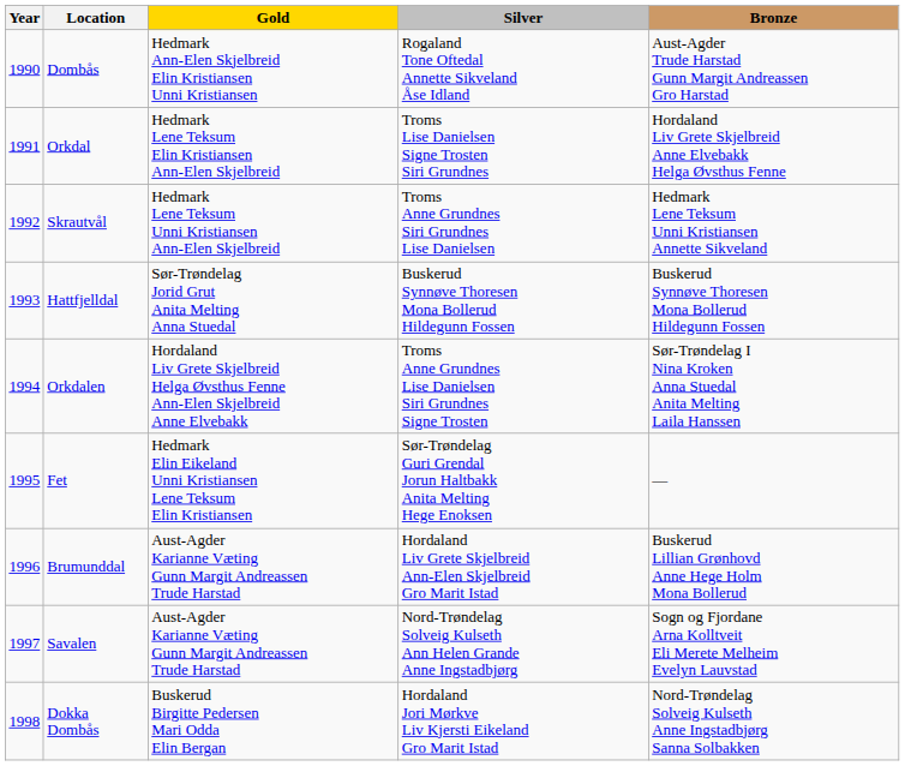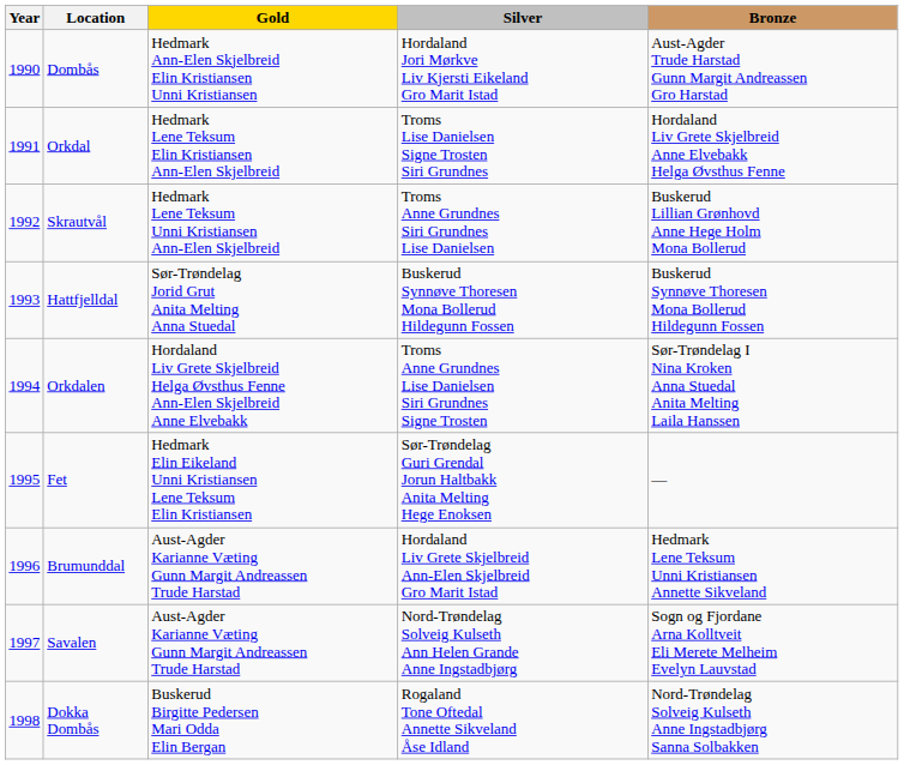 <table class="wikitable">
 <tr>
 <th>Year</th>
 <th width="100">Location</th>
 <th style="background:gold" width="250">Gold</th>
 <th style="background:silver" width="250">Silver</th>
 <th style="background:#cc9966" width="250">Bronze</th>
 </tr>
 <tr>
 <td><a href='#'>1990</a></td>
 <td><a href='#'>Dombås</a></td>
 <td>Hedmark<br><a href='#'>Ann-Elen Skjelbreid</a><br><a href='#'>Elin Kristiansen</a><br><a href='#'>Unni Kristiansen</a></td>
-<td>Rogaland<br><a href='#'>Tone Oftedal</a><br><a href='#'>Annette Sikveland</a><br><a href='#'>Åse Idland</a></td>
+<td>Hordaland<br><a href='#'>Jori Mørkve</a><br><a href='#'>Liv Kjersti Eikeland</a><br><a href='#'>Gro Marit Istad</a></td>
 <td>Aust-Agder<br><a href='#'>Trude Harstad</a><br><a href='#'>Gunn Margit Andreassen</a><br><a href='#'>Gro Harstad</a></td>
 </tr>
 <tr>
 <td><a href='#'>1991</a></td>
 <td><a href='#'>Orkdal</a></td>
 <td>Hedmark<br><a href='#'>Lene Teksum</a><br><a href='#'>Elin Kristiansen</a><br><a href='#'>Ann-Elen Skjelbreid</a></td>
 <td>Troms<br><a href='#'>Lise Danielsen</a><br><a href='#'>Signe Trosten</a><br><a href='#'>Siri Grundnes</a></td>
 <td>Hordaland<br><a href='#'>Liv Grete Skjelbreid</a><br><a href='#'>Anne Elvebakk</a><br><a href='#'>Helga Øvsthus Fenne</a></td>
 </tr>
 <tr>
 <td><a href='#'>1992</a></td>
 <td><a href='#'>Skrautvål</a></td>
 <td>Hedmark<br><a href='#'>Lene Teksum</a><br><a href='#'>Unni Kristiansen</a><br><a href='#'>Ann-Elen Skjelbreid</a></td>
 <td>Troms<br><a href='#'>Anne Grundnes</a><br><a href='#'>Siri Grundnes</a><br><a href='#'>Lise Danielsen</a></td>
-<td>Hedmark<br><a href='#'>Lene Teksum</a><br><a href='#'>Unni Kristiansen</a><br><a href='#'>Annette Sikveland</a></td>
+<td>Buskerud<br><a href='#'>Lillian Grønhovd</a><br><a href='#'>Anne Hege Holm</a><br><a href='#'>Mona Bollerud</a></td>
 </tr>
 <tr>
 <td><a href='#'>1993</a></td>
 <td><a href='#'>Hattfjelldal</a></td>
 <td>Sør-Trøndelag<br><a href='#'>Jorid Grut</a><br><a href='#'>Anita Melting</a><br><a href='#'>Anna Stuedal</a></td>
 <td>Buskerud<br><a href='#'>Synnøve Thoresen</a><br><a href='#'>Mona Bollerud</a><br><a href='#'>Hildegunn Fossen</a></td>
 <td>Buskerud<br><a href='#'>Synnøve Thoresen</a><br><a href='#'>Mona Bollerud</a><br><a href='#'>Hildegunn Fossen</a></td>
 </tr>
 <tr>
 <td><a href='#'>1994</a></td>
 <td><a href='#'>Orkdalen</a></td>
 <td>Hordaland<br><a href='#'>Liv Grete Skjelbreid</a><br><a href='#'>Helga Øvsthus Fenne</a><br><a href='#'>Ann-Elen Skjelbreid</a><br><a href='#'>Anne Elvebakk</a></td>
 <td>Troms<br><a href='#'>Anne Grundnes</a><br><a href='#'>Lise Danielsen</a><br><a href='#'>Siri Grundnes</a><br><a href='#'>Signe Trosten</a></td>
 <td>Sør-Trøndelag I<br><a href='#'>Nina Kroken</a><br><a href='#'>Anna Stuedal</a><br><a href='#'>Anita Melting</a><br><a href='#'>Laila Hanssen</a></td>
 </tr>
 <tr>
 <td><a href='#'>1995</a></td>
 <td><a href='#'>Fet</a></td>
 <td>Hedmark<br><a href='#'>Elin Eikeland</a><br><a href='#'>Unni Kristiansen</a><br><a href='#'>Lene Teksum</a><br><a href='#'>Elin Kristiansen</a></td>
 <td>Sør-Trøndelag<br><a href='#'>Guri Grendal</a><br><a href='#'>Jorun Haltbakk</a><br><a href='#'>Anita Melting</a><br><a href='#'>Hege Enoksen</a></td>
 <td>—</td>
 </tr>
 <tr>
 <td><a href='#'>1996</a></td>
 <td><a href='#'>Brumunddal</a></td>
 <td>Aust-Agder<br><a href='#'>Karianne Væting</a><br><a href='#'>Gunn Margit Andreassen</a><br><a href='#'>Trude Harstad</a></td>
 <td>Hordaland<br><a href='#'>Liv Grete Skjelbreid</a><br><a href='#'>Ann-Elen Skjelbreid</a><br><a href='#'>Gro Marit Istad</a></td>
-<td>Buskerud<br><a href='#'>Lillian Grønhovd</a><br><a href='#'>Anne Hege Holm</a><br><a href='#'>Mona Bollerud</a></td>
+<td>Hedmark<br><a href='#'>Lene Teksum</a><br><a href='#'>Unni Kristiansen</a><br><a href='#'>Annette Sikveland</a></td>
 </tr>
 <tr>
 <td><a href='#'>1997</a></td>
 <td><a href='#'>Savalen</a></td>
 <td>Aust-Agder<br><a href='#'>Karianne Væting</a><br><a href='#'>Gunn Margit Andreassen</a><br><a href='#'>Trude Harstad</a></td>
 <td>Nord-Trøndelag<br><a href='#'>Solveig Kulseth</a><br><a href='#'>Ann Helen Grande</a><br><a href='#'>Anne Ingstadbjørg</a></td>
 <td>Sogn og Fjordane<br><a href='#'>Arna Kolltveit</a><br><a href='#'>Eli Merete Melheim</a><br><a href='#'>Evelyn Lauvstad</a></td>
 </tr>
 <tr>
 <td><a href='#'>1998</a></td>
 <td><a href='#'>Dokka</a><br><a href='#'>Dombås</a></td>
 <td>Buskerud<br><a href='#'>Birgitte Pedersen</a><br><a href='#'>Mari Odda</a><br><a href='#'>Elin Bergan</a></td>
-<td>Hordaland<br><a href='#'>Jori Mørkve</a><br><a href='#'>Liv Kjersti Eikeland</a><br><a href='#'>Gro Marit Istad</a></td>
+<td>Rogaland<br><a href='#'>Tone Oftedal</a><br><a href='#'>Annette Sikveland</a><br><a href='#'>Åse Idland</a></td>
 <td>Nord-Trøndelag<br><a href='#'>Solveig Kulseth</a><br><a href='#'>Anne Ingstadbjørg</a><br><a href='#'>Sanna Solbakken</a></td>
 </tr>
 </table>
